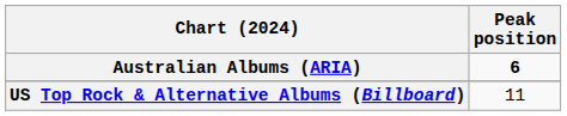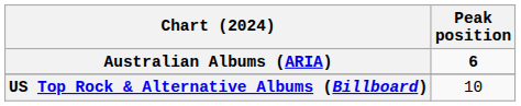 <table class="wikitable sortable plainrowheaders" style="text-align:center">
 <tr>
 <th scope="col">Chart (2024)</th>
 <th scope="col">Peak<br>position</th>
 </tr>
 <tr>
 <th scope="row">Australian Albums (<a href='#'>ARIA</a>)</th>
 <td><strong>6</strong></td>
 </tr>
 <tr>
 </tr>
 <tr>
 </tr>
 <tr>
 </tr>
 <tr>
 </tr>
 <tr>
 </tr>
 <tr>
 </tr>
 <tr>
 </tr>
 <tr>
 </tr>
 <tr>
 </tr>
 <tr>
 </tr>
 <tr>
 <th scope="row">US <a href='#'>Top Rock & Alternative Albums</a> (<em><a href='#'>Billboard</a></em>)</th>
-<td>11</td>
+<td>10</td>
 </tr>
 </table>
